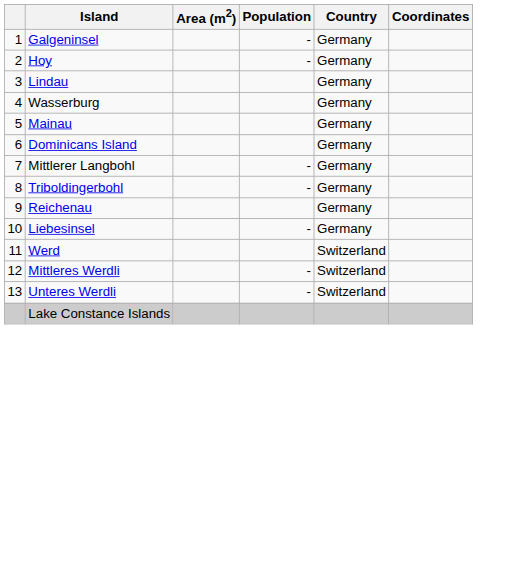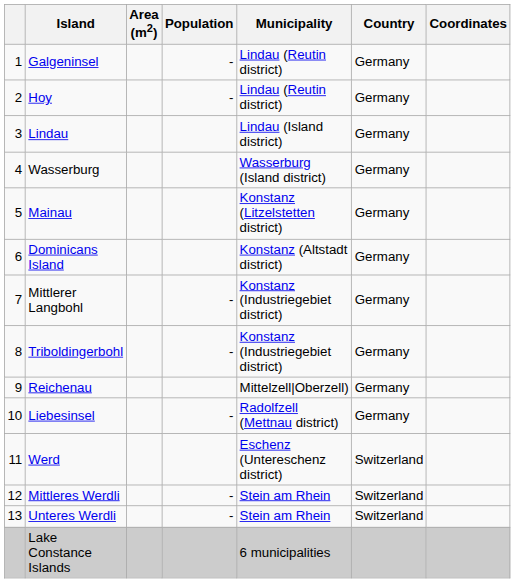 <table class="wikitable sortable">
 <tr style="background: #EEE;">
 <th></th>
 <th align="left">Island</th>
 <th align="right">Area (m<sup>2</sup>)</th>
 <th>Population</th>
+<th>Municipality</th>
 <th>Country</th>
 <th>Coordinates</th>
 </tr>
 <tr>
 <td align="right">1</td>
 <td><a href='#'>Galgeninsel</a></td>
 <td></td>
 <td align="right">-</td>
+<td><a href='#'>Lindau</a> (<a href='#'>Reutin</a> district)</td>
 <td>Germany</td>
 <td><br></td>
 </tr>
 <tr>
 <td align="right">2</td>
 <td><a href='#'>Hoy</a></td>
 <td align="right"></td>
 <td align="right">-</td>
+<td><a href='#'>Lindau</a> (<a href='#'>Reutin</a> district)</td>
 <td>Germany</td>
 <td><br></td>
 </tr>
 <tr>
 <td align="right">3</td>
 <td><a href='#'>Lindau</a></td>
 <td align="right"></td>
 <td align="right"></td>
+<td><a href='#'>Lindau</a> (Island district)</td>
 <td>Germany</td>
 <td><br></td>
 </tr>
 <tr>
 <td align="right">4</td>
 <td>Wasserburg</td>
 <td align="right"></td>
 <td align="right"></td>
+<td><a href='#'>Wasserburg</a> (Island district)</td>
 <td>Germany</td>
 <td><br></td>
 </tr>
 <tr>
 <td align="right">5</td>
 <td><a href='#'>Mainau</a></td>
 <td align="right"></td>
 <td align="right"></td>
+<td><a href='#'>Konstanz</a> (<a href='#'>Litzelstetten</a> district)</td>
 <td>Germany</td>
 <td><br></td>
 </tr>
 <tr>
 <td align="right">6</td>
 <td><a href='#'>Dominicans Island</a></td>
 <td align="right"></td>
 <td align="right"></td>
+<td><a href='#'>Konstanz</a> (Altstadt district)</td>
 <td>Germany</td>
 <td><br></td>
 </tr>
 <tr>
 <td align="right">7</td>
 <td>Mittlerer Langbohl</td>
 <td align="right"></td>
 <td align="right">-</td>
+<td><a href='#'>Konstanz</a> (Industriegebiet district)</td>
 <td>Germany</td>
 <td><br></td>
 </tr>
 <tr>
 <td align="right">8</td>
 <td><a href='#'>Triboldingerbohl</a></td>
 <td align="right"></td>
 <td align="right">-</td>
+<td><a href='#'>Konstanz</a> (Industriegebiet district)</td>
 <td>Germany</td>
 <td><br></td>
 </tr>
 <tr>
 <td align="right">9</td>
 <td><a href='#'>Reichenau</a></td>
 <td align="right"></td>
 <td align="right"></td>
+<td>Mittelzell|Oberzell)</td>
 <td>Germany</td>
 <td></td>
 </tr>
 <tr>
 <td align="right">10</td>
 <td><a href='#'>Liebesinsel</a></td>
 <td align="right"></td>
 <td align="right">-</td>
+<td><a href='#'>Radolfzell</a> (<a href='#'>Mettnau</a> district)</td>
 <td>Germany</td>
 <td><br></td>
 </tr>
 <tr>
 <td align="right">11</td>
 <td><a href='#'>Werd</a></td>
 <td align="right"></td>
 <td align="right"></td>
+<td><a href='#'>Eschenz</a> (Untereschenz district)</td>
 <td>Switzerland</td>
 <td><br></td>
 </tr>
 <tr>
 <td align="right">12</td>
 <td><a href='#'>Mittleres Werdli</a></td>
 <td align="right"></td>
 <td align="right">-</td>
+<td><a href='#'>Stein am Rhein</a></td>
 <td>Switzerland</td>
 <td><br></td>
 </tr>
 <tr>
 <td align="right">13</td>
 <td><a href='#'>Unteres Werdli</a></td>
 <td align="right"></td>
 <td align="right">-</td>
+<td><a href='#'>Stein am Rhein</a></td>
 <td>Switzerland</td>
 <td><br></td>
 </tr>
 <tr style="background: #CCC;" | class="sortbottom">
 <td align="right"> </td>
 <td>Lake Constance Islands</td>
 <td align="right"></td>
 <td align="right"></td>
+<td>6 municipalities</td>
 <td> </td>
 <td> </td>
 </tr>
 </table>
